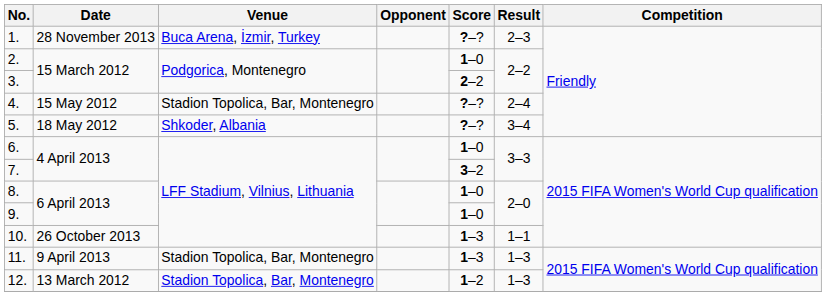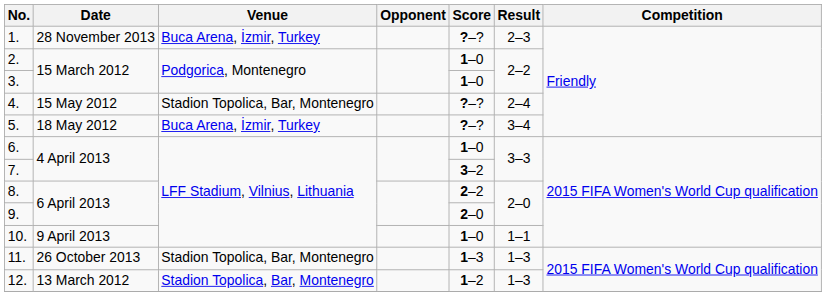 <table class="wikitable">
 <tr>
 <th>No.</th>
 <th>Date</th>
 <th>Venue</th>
 <th>Opponent</th>
 <th>Score</th>
 <th>Result</th>
 <th>Competition</th>
 </tr>
 <tr>
 <td>1.</td>
 <td>28 November 2013</td>
 <td><a href='#'>Buca Arena</a>, <a href='#'>İzmir</a>, <a href='#'>Turkey</a></td>
 <td></td>
 <td align=center><strong>?</strong>–?</td>
 <td align=center>2–3</td>
 <td rowspan=5><a href='#'>Friendly</a></td>
 </tr>
 <tr>
 <td>2.</td>
 <td rowspan=2>15 March 2012</td>
 <td rowspan=2><a href='#'>Podgorica</a>, Montenegro</td>
 <td rowspan=2></td>
 <td align=center><strong>1</strong>–0</td>
 <td rowspan=2 align=center>2–2</td>
 </tr>
 <tr>
 <td>3.</td>
-<td align=center><strong>2</strong>–2</td>
+<td align=center><strong>1</strong>–0</td>
 </tr>
 <tr>
 <td>4.</td>
 <td>15 May 2012</td>
 <td>Stadion Topolica, Bar, Montenegro</td>
 <td></td>
 <td align=center><strong>?</strong>–?</td>
 <td align=center>2–4</td>
 </tr>
 <tr>
 <td>5.</td>
 <td>18 May 2012</td>
-<td><a href='#'>Shkoder</a>, <a href='#'>Albania</a></td>
+<td><a href='#'>Buca Arena</a>, <a href='#'>İzmir</a>, <a href='#'>Turkey</a></td>
 <td></td>
 <td align=center><strong>?</strong>–?</td>
 <td align=center>3–4</td>
 </tr>
 <tr>
 <td>6.</td>
 <td rowspan=2>4 April 2013</td>
 <td rowspan=5><a href='#'>LFF Stadium</a>, <a href='#'>Vilnius</a>, <a href='#'>Lithuania</a></td>
 <td rowspan=2></td>
 <td align=center><strong>1</strong>–0</td>
 <td rowspan=2 align=center>3–3</td>
 <td rowspan=5><a href='#'>2015 FIFA Women's World Cup qualification</a></td>
 </tr>
 <tr>
 <td>7.</td>
 <td align=center><strong>3</strong>–2</td>
 </tr>
 <tr>
 <td>8.</td>
 <td rowspan=2>6 April 2013</td>
 <td rowspan=2></td>
-<td align=center><strong>1</strong>–0</td>
+<td align=center><strong>2</strong>–2</td>
 <td rowspan=2 align=center>2–0</td>
 </tr>
 <tr>
 <td>9.</td>
-<td align=center><strong>1</strong>–0</td>
+<td align=center><strong>2</strong>–0</td>
 </tr>
 <tr>
 <td>10.</td>
-<td>26 October 2013</td>
+<td>9 April 2013</td>
 <td></td>
-<td align=center><strong>1</strong>–3</td>
+<td align=center><strong>1</strong>–0</td>
 <td align=center>1–1</td>
 </tr>
 <tr>
 <td>11.</td>
-<td>9 April 2013</td>
+<td>26 October 2013</td>
 <td>Stadion Topolica, Bar, Montenegro</td>
 <td></td>
 <td align=center><strong>1</strong>–3</td>
 <td align=center>1–3</td>
 <td rowspan=2><a href='#'>2015 FIFA Women's World Cup qualification</a></td>
 </tr>
 <tr>
 <td>12.</td>
 <td>13 March 2012</td>
 <td><a href='#'>Stadion Topolica</a>, <a href='#'>Bar</a>, <a href='#'>Montenegro</a></td>
 <td></td>
 <td align=center><strong>1</strong>–2</td>
 <td align=center>1–3</td>
 </tr>
 <tr>
 </tr>
 </table>
